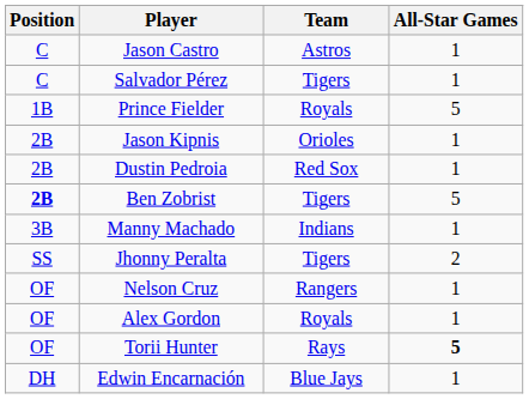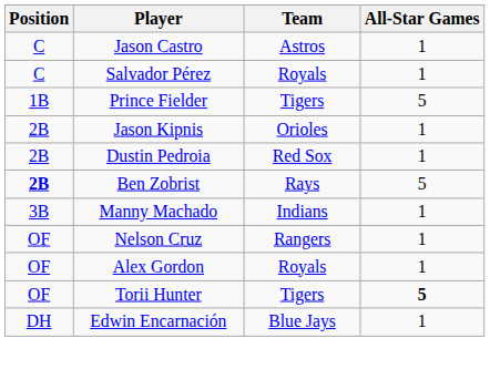 <table class="wikitable sortable" style="text-align:center;">
 <tr>
 </tr>
 <tr>
 <th>Position</th>
 <th style="width:150px;">Player</th>
 <th style="width:100px;">Team</th>
 <th>All-Star Games</th>
 </tr>
 <tr>
 <td><a href='#'>C</a></td>
 <td><a href='#'>Jason Castro</a></td>
 <td><a href='#'>Astros</a></td>
 <td>1</td>
 </tr>
 <tr>
 <td><a href='#'>C</a></td>
 <td><a href='#'>Salvador Pérez</a></td>
-<td><a href='#'>Tigers</a></td>
+<td><a href='#'>Royals</a></td>
 <td>1</td>
 </tr>
 <tr>
 <td><a href='#'>1B</a></td>
 <td><a href='#'>Prince Fielder</a></td>
-<td><a href='#'>Royals</a></td>
+<td><a href='#'>Tigers</a></td>
 <td>5</td>
 </tr>
 <tr>
 <td><a href='#'>2B</a></td>
 <td><a href='#'>Jason Kipnis</a></td>
 <td><a href='#'>Orioles</a></td>
 <td>1</td>
 </tr>
 <tr>
 <td><a href='#'>2B</a></td>
 <td><a href='#'>Dustin Pedroia</a></td>
 <td><a href='#'>Red Sox</a></td>
 <td>1</td>
 </tr>
 <tr>
 <td><strong><a href='#'>2B</a></strong></td>
 <td><a href='#'>Ben Zobrist</a></td>
-<td><a href='#'>Tigers</a></td>
+<td><a href='#'>Rays</a></td>
 <td>5</td>
 </tr>
 <tr>
 <td><a href='#'>3B</a></td>
 <td><a href='#'>Manny Machado</a></td>
 <td><a href='#'>Indians</a></td>
 <td>1</td>
-</tr>
-<tr>
-<td><a href='#'>SS</a></td>
-<td><a href='#'>Jhonny Peralta</a></td>
-<td><a href='#'>Tigers</a></td>
-<td>2</td>
 </tr>
 <tr>
 <td><a href='#'>OF</a></td>
 <td><a href='#'>Nelson Cruz</a></td>
 <td><a href='#'>Rangers</a></td>
 <td>1</td>
 </tr>
 <tr>
 <td><a href='#'>OF</a></td>
 <td><a href='#'>Alex Gordon</a></td>
 <td><a href='#'>Royals</a></td>
 <td>1</td>
 </tr>
 <tr>
 <td><a href='#'>OF</a></td>
 <td><a href='#'>Torii Hunter</a></td>
-<td><a href='#'>Rays</a></td>
+<td><a href='#'>Tigers</a></td>
 <td><strong>5</strong></td>
 </tr>
 <tr>
 <td><a href='#'>DH</a></td>
 <td><a href='#'>Edwin Encarnación</a></td>
 <td><a href='#'>Blue Jays</a></td>
 <td>1</td>
 </tr>
 </table>
